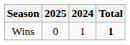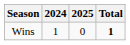 <table class=wikitable style=font-size:97%>
 <tr>
 <th>Season</th>
+<th>2024</th>
 <th>2025</th>
-<th>2024</th>
 <th>Total</th>
 </tr>
 <tr align=center>
 <td>Wins</td>
+<td>1</td>
 <td>0</td>
-<td>1</td>
 <td><strong>1</strong></td>
 </tr>
 </table>
